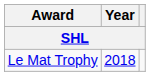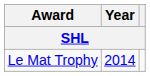 <table class="wikitable">
 <tr>
 <th>Award</th>
 <th>Year</th>
 <th></th>
 </tr>
 <tr>
 <th colspan="3"><a href='#'>SHL</a></th>
 </tr>
 <tr>
 <td><a href='#'>Le Mat Trophy</a></td>
-<td><a href='#'>2018</a></td>
+<td><a href='#'>2014</a></td>
 <td></td>
 </tr>
 </table>
